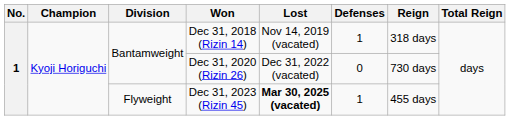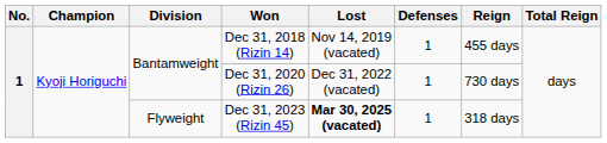 <table class="wikitable">
 <tr>
 <th>No.</th>
 <th>Champion</th>
 <th>Division</th>
 <th>Won</th>
 <th>Lost</th>
 <th>Defenses</th>
 <th>Reign</th>
 <th>Total Reign</th>
 </tr>
 <tr>
 <th rowspan=3>1</th>
 <td align=left rowspan=3> <a href='#'>Kyoji Horiguchi</a></td>
 <td align=center rowspan=2>Bantamweight</td>
 <td align=center>Dec 31, 2018 <br> (<a href='#'>Rizin 14</a>)</td>
 <td align=center>Nov 14, 2019 <br> (vacated)</td>
 <td align=center>1</td>
-<td align=center>318 days</td>
+<td align=center>455 days</td>
 <td align=center rowspan=3> days</td>
 </tr>
 <tr>
 <td align=center>Dec 31, 2020 <br> (<a href='#'>Rizin 26</a>)</td>
 <td align=center>Dec 31, 2022 <br> (vacated)</td>
-<td align=center>0</td>
+<td align=center>1</td>
 <td align=center>730 days</td>
 </tr>
 <tr>
 <td align=center rowspan=1>Flyweight</td>
 <td align=center>Dec 31, 2023 <br> (<a href='#'>Rizin 45</a>)</td>
 <td align=center><strong>Mar 30, 2025 <br> (vacated)</strong></td>
 <td align=center>1</td>
-<td align=center>455 days</td>
+<td align=center>318 days</td>
 </tr>
 </table>
